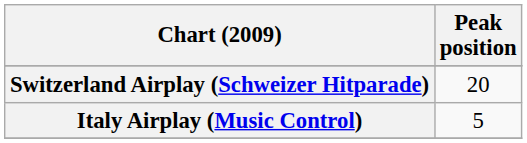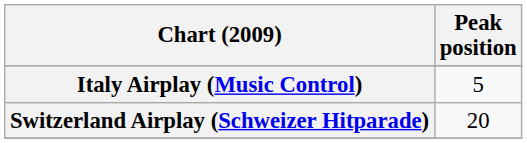 <table class="wikitable sortable plainrowheaders">
 <tr>
 <th>Chart (2009)</th>
 <th>Peak <br>position</th>
 </tr>
 <tr>
 </tr>
 <tr>
+<th scope="row">Italy Airplay (<a href='#'>Music Control</a>)</th>
+<td style="text-align:center;">5</td>
+</tr>
+<tr>
 <th scope="row">Switzerland Airplay (<a href='#'>Schweizer Hitparade</a>)</th>
 <td style="text-align:center;">20</td>
 </tr>
 <tr>
-<th scope="row">Italy Airplay (<a href='#'>Music Control</a>)</th>
-<td style="text-align:center;">5</td>
-</tr>
-<tr>
 </tr>
 </table>
